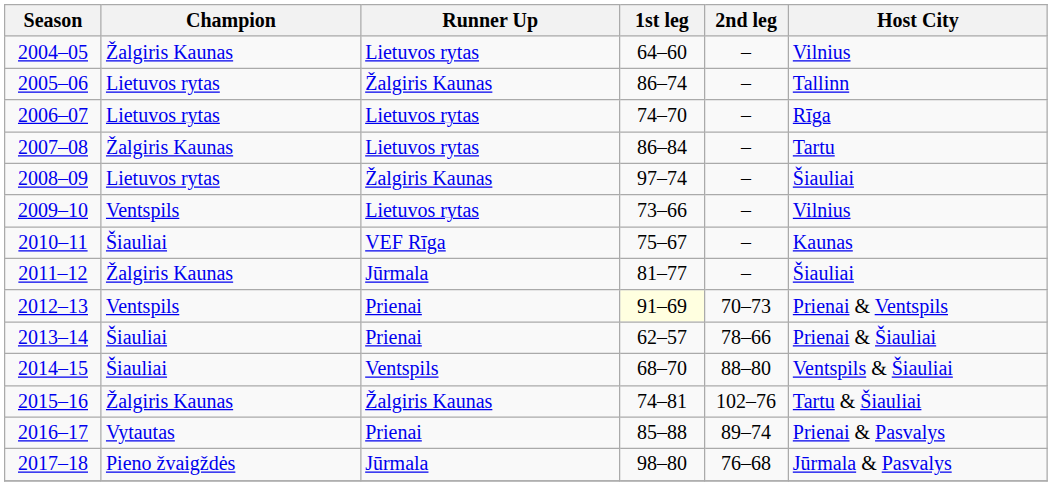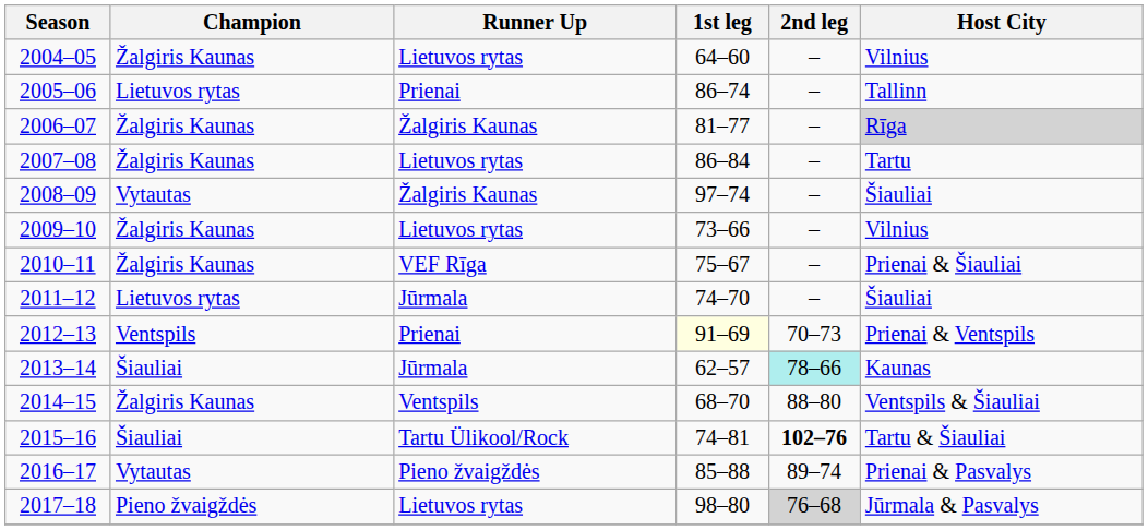 <table class="wikitable" style="text-align: left;">
 <tr>
 <th width=70 align="center">Season</th>
 <th width=200>Champion</th>
 <th width=200>Runner Up</th>
 <th width=60>1st leg</th>
 <th width=60>2nd leg</th>
 <th width=200>Host City</th>
 </tr>
 <tr>
 <td align="center"><a href='#'>2004–05</a></td>
 <td> <a href='#'>Žalgiris Kaunas</a></td>
 <td> <a href='#'>Lietuvos rytas</a></td>
 <td align="center">64–60</td>
 <td align="center">–</td>
 <td> <a href='#'>Vilnius</a></td>
 </tr>
 <tr>
 <td align="center"><a href='#'>2005–06</a></td>
 <td> <a href='#'>Lietuvos rytas</a></td>
-<td> <a href='#'>Žalgiris Kaunas</a></td>
+<td> <a href='#'>Prienai</a></td>
 <td align="center">86–74</td>
 <td align="center">–</td>
 <td> <a href='#'>Tallinn</a></td>
 </tr>
 <tr>
 <td align="center"><a href='#'>2006–07</a></td>
-<td> <a href='#'>Lietuvos rytas</a></td>
-<td> <a href='#'>Lietuvos rytas</a></td>
-<td align="center">74–70</td>
+<td> <a href='#'>Žalgiris Kaunas</a></td>
+<td> <a href='#'>Žalgiris Kaunas</a></td>
+<td align="center">81–77</td>
 <td align="center">–</td>
-<td> <a href='#'>Rīga</a></td>
+<td style="background: lightgrey;"> <a href='#'>Rīga</a></td>
 </tr>
 <tr>
 <td align="center"><a href='#'>2007–08</a></td>
 <td> <a href='#'>Žalgiris Kaunas</a></td>
 <td> <a href='#'>Lietuvos rytas</a></td>
 <td align="center">86–84</td>
 <td align="center">–</td>
 <td> <a href='#'>Tartu</a></td>
 </tr>
 <tr>
 <td align="center"><a href='#'>2008–09</a></td>
-<td> <a href='#'>Lietuvos rytas</a></td>
+<td> <a href='#'>Vytautas</a></td>
 <td> <a href='#'>Žalgiris Kaunas</a></td>
 <td align="center">97–74</td>
 <td align="center">–</td>
 <td> <a href='#'>Šiauliai</a></td>
 </tr>
 <tr>
 <td align="center"><a href='#'>2009–10</a></td>
-<td> <a href='#'>Ventspils</a></td>
+<td> <a href='#'>Žalgiris Kaunas</a></td>
 <td> <a href='#'>Lietuvos rytas</a></td>
 <td align="center">73–66</td>
 <td align="center">–</td>
 <td> <a href='#'>Vilnius</a></td>
 </tr>
 <tr>
 <td align="center"><a href='#'>2010–11</a></td>
-<td> <a href='#'>Šiauliai</a></td>
+<td> <a href='#'>Žalgiris Kaunas</a></td>
 <td> <a href='#'>VEF Rīga</a></td>
 <td align="center">75–67</td>
 <td align="center">–</td>
-<td> <a href='#'>Kaunas</a></td>
+<td> <a href='#'>Prienai</a> &  <a href='#'>Šiauliai</a></td>
 </tr>
 <tr>
 <td align="center"><a href='#'>2011–12</a></td>
-<td> <a href='#'>Žalgiris Kaunas</a></td>
+<td> <a href='#'>Lietuvos rytas</a></td>
 <td> <a href='#'>Jūrmala</a></td>
-<td align="center">81–77</td>
+<td align="center">74–70</td>
 <td align="center">–</td>
 <td> <a href='#'>Šiauliai</a></td>
 </tr>
 <tr>
 <td align="center"><a href='#'>2012–13</a></td>
 <td> <a href='#'>Ventspils</a></td>
 <td> <a href='#'>Prienai</a></td>
 <td align="center" style="background: lightyellow;">91–69</td>
 <td align="center">70–73</td>
 <td> <a href='#'>Prienai</a> &  <a href='#'>Ventspils</a></td>
 </tr>
 <tr>
 <td align="center"><a href='#'>2013–14</a></td>
 <td> <a href='#'>Šiauliai</a></td>
-<td> <a href='#'>Prienai</a></td>
+<td> <a href='#'>Jūrmala</a></td>
 <td align="center">62–57</td>
-<td align="center">78–66</td>
-<td> <a href='#'>Prienai</a> &  <a href='#'>Šiauliai</a></td>
+<td align="center" style="background: paleturquoise;">78–66</td>
+<td> <a href='#'>Kaunas</a></td>
 </tr>
 <tr>
 <td align="center"><a href='#'>2014–15</a></td>
-<td> <a href='#'>Šiauliai</a></td>
+<td> <a href='#'>Žalgiris Kaunas</a></td>
 <td> <a href='#'>Ventspils</a></td>
 <td align="center">68–70</td>
 <td align="center">88–80</td>
 <td> <a href='#'>Ventspils</a> &  <a href='#'>Šiauliai</a></td>
 </tr>
 <tr>
 <td align="center"><a href='#'>2015–16</a></td>
-<td> <a href='#'>Žalgiris Kaunas</a></td>
-<td> <a href='#'>Žalgiris Kaunas</a></td>
+<td> <a href='#'>Šiauliai</a></td>
+<td> <a href='#'>Tartu Ülikool/Rock</a></td>
 <td align="center">74–81</td>
-<td align="center">102–76</td>
+<td align="center"><strong>102–76</strong></td>
 <td> <a href='#'>Tartu</a> &  <a href='#'>Šiauliai</a></td>
 </tr>
 <tr>
 <td align="center"><a href='#'>2016–17</a></td>
 <td> <a href='#'>Vytautas</a></td>
-<td> <a href='#'>Prienai</a></td>
+<td> <a href='#'>Pieno žvaigždės</a></td>
 <td align="center">85–88</td>
 <td align="center">89–74</td>
 <td> <a href='#'>Prienai</a> &  <a href='#'>Pasvalys</a></td>
 </tr>
 <tr>
 <td align="center"><a href='#'>2017–18</a></td>
 <td> <a href='#'>Pieno žvaigždės</a></td>
-<td> <a href='#'>Jūrmala</a></td>
+<td> <a href='#'>Lietuvos rytas</a></td>
 <td align="center">98–80</td>
-<td align="center">76–68</td>
+<td align="center" style="background: lightgrey;">76–68</td>
 <td> <a href='#'>Jūrmala</a> &  <a href='#'>Pasvalys</a></td>
 </tr>
 <tr>
 </tr>
 </table>
